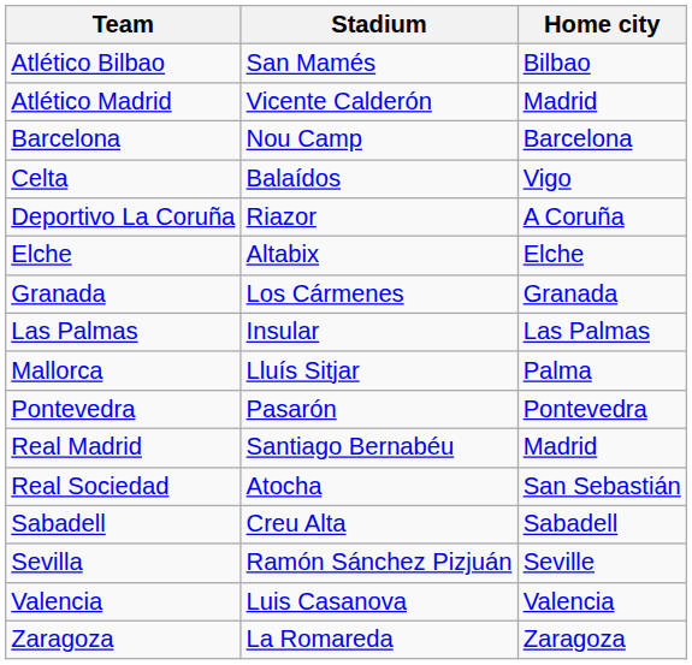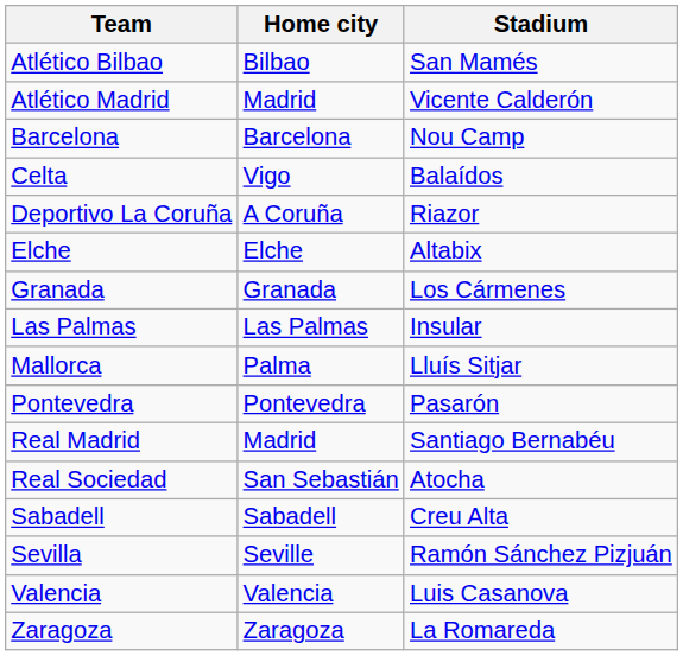 <table class="wikitable sortable" style="text-align: left;">
 <tr>
 <th>Team</th>
+<th>Home city</th>
 <th>Stadium</th>
-<th>Home city</th>
 </tr>
 <tr>
 <td><a href='#'>Atlético Bilbao</a></td>
+<td><a href='#'>Bilbao</a></td>
 <td><a href='#'>San Mamés</a></td>
-<td><a href='#'>Bilbao</a></td>
 </tr>
 <tr>
 <td><a href='#'>Atlético Madrid</a></td>
+<td><a href='#'>Madrid</a></td>
 <td><a href='#'>Vicente Calderón</a></td>
-<td><a href='#'>Madrid</a></td>
 </tr>
 <tr>
 <td><a href='#'>Barcelona</a></td>
+<td><a href='#'>Barcelona</a></td>
 <td><a href='#'>Nou Camp</a></td>
-<td><a href='#'>Barcelona</a></td>
 </tr>
 <tr>
 <td><a href='#'>Celta</a></td>
+<td><a href='#'>Vigo</a></td>
 <td><a href='#'>Balaídos</a></td>
-<td><a href='#'>Vigo</a></td>
 </tr>
 <tr>
 <td><a href='#'>Deportivo La Coruña</a></td>
+<td><a href='#'>A Coruña</a></td>
 <td><a href='#'>Riazor</a></td>
-<td><a href='#'>A Coruña</a></td>
 </tr>
 <tr>
 <td><a href='#'>Elche</a></td>
+<td><a href='#'>Elche</a></td>
 <td><a href='#'>Altabix</a></td>
-<td><a href='#'>Elche</a></td>
 </tr>
 <tr>
 <td><a href='#'>Granada</a></td>
+<td><a href='#'>Granada</a></td>
 <td><a href='#'>Los Cármenes</a></td>
-<td><a href='#'>Granada</a></td>
 </tr>
 <tr>
 <td><a href='#'>Las Palmas</a></td>
+<td><a href='#'>Las Palmas</a></td>
 <td><a href='#'>Insular</a></td>
-<td><a href='#'>Las Palmas</a></td>
 </tr>
 <tr>
 <td><a href='#'>Mallorca</a></td>
+<td><a href='#'>Palma</a></td>
 <td><a href='#'>Lluís Sitjar</a></td>
-<td><a href='#'>Palma</a></td>
 </tr>
 <tr>
 <td><a href='#'>Pontevedra</a></td>
+<td><a href='#'>Pontevedra</a></td>
 <td><a href='#'>Pasarón</a></td>
-<td><a href='#'>Pontevedra</a></td>
 </tr>
 <tr>
 <td><a href='#'>Real Madrid</a></td>
+<td><a href='#'>Madrid</a></td>
 <td><a href='#'>Santiago Bernabéu</a></td>
-<td><a href='#'>Madrid</a></td>
 </tr>
 <tr>
 <td><a href='#'>Real Sociedad</a></td>
+<td><a href='#'>San Sebastián</a></td>
 <td><a href='#'>Atocha</a></td>
-<td><a href='#'>San Sebastián</a></td>
 </tr>
 <tr>
 <td><a href='#'>Sabadell</a></td>
+<td><a href='#'>Sabadell</a></td>
 <td><a href='#'>Creu Alta</a></td>
-<td><a href='#'>Sabadell</a></td>
 </tr>
 <tr>
 <td><a href='#'>Sevilla</a></td>
+<td><a href='#'>Seville</a></td>
 <td><a href='#'>Ramón Sánchez Pizjuán</a></td>
-<td><a href='#'>Seville</a></td>
 </tr>
 <tr>
 <td><a href='#'>Valencia</a></td>
+<td><a href='#'>Valencia</a></td>
 <td><a href='#'>Luis Casanova</a></td>
-<td><a href='#'>Valencia</a></td>
 </tr>
 <tr>
 <td><a href='#'>Zaragoza</a></td>
+<td><a href='#'>Zaragoza</a></td>
 <td><a href='#'>La Romareda</a></td>
-<td><a href='#'>Zaragoza</a></td>
 </tr>
 </table>
